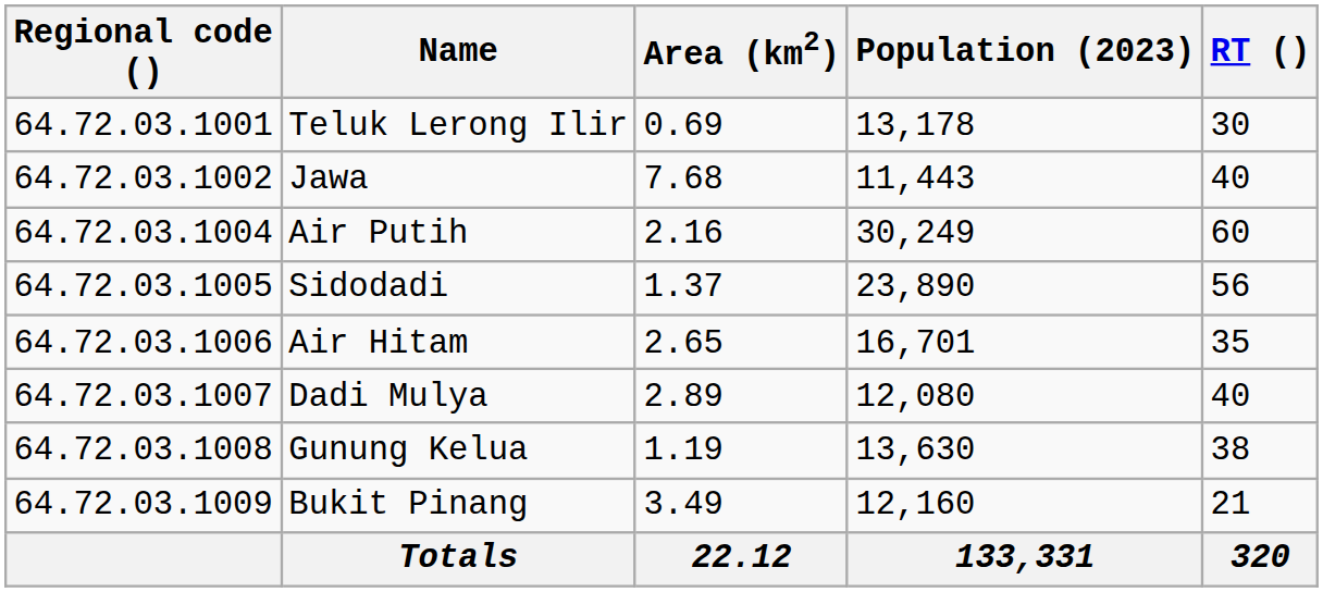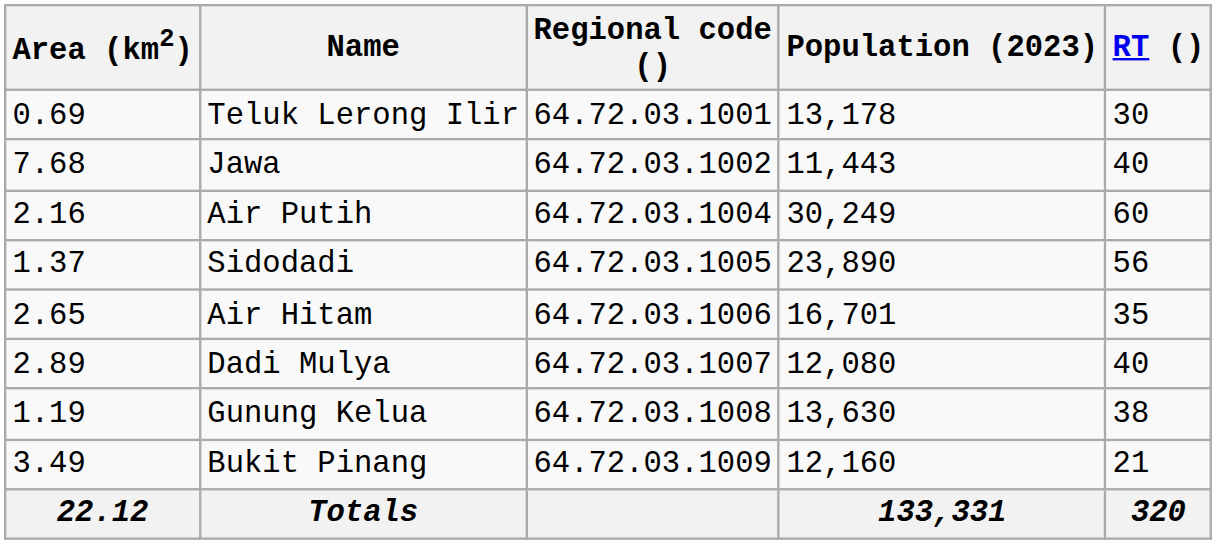 <table class="wikitable sortable">
 <tr>
+<th>Area (km<sup>2</sup>)</th>
+<th>Name</th>
 <th>Regional code<br>()</th>
-<th>Name</th>
-<th>Area (km<sup>2</sup>)</th>
 <th>Population (2023)</th>
 <th><a href='#'>RT</a> ()</th>
 </tr>
 <tr>
+<td>0.69</td>
+<td>Teluk Lerong Ilir</td>
 <td>64.72.03.1001</td>
-<td>Teluk Lerong Ilir</td>
-<td>0.69</td>
 <td>13,178</td>
 <td>30</td>
 </tr>
 <tr>
+<td>7.68</td>
+<td>Jawa</td>
 <td>64.72.03.1002</td>
-<td>Jawa</td>
-<td>7.68</td>
 <td>11,443</td>
 <td>40</td>
 </tr>
 <tr>
+<td>2.16</td>
+<td>Air Putih</td>
 <td>64.72.03.1004</td>
-<td>Air Putih</td>
-<td>2.16</td>
 <td>30,249</td>
 <td>60</td>
 </tr>
 <tr>
+<td>1.37</td>
+<td>Sidodadi</td>
 <td>64.72.03.1005</td>
-<td>Sidodadi</td>
-<td>1.37</td>
 <td>23,890</td>
 <td>56</td>
 </tr>
 <tr>
+<td>2.65</td>
+<td>Air Hitam</td>
 <td>64.72.03.1006</td>
-<td>Air Hitam</td>
-<td>2.65</td>
 <td>16,701</td>
 <td>35</td>
 </tr>
 <tr>
+<td>2.89</td>
+<td>Dadi Mulya</td>
 <td>64.72.03.1007</td>
-<td>Dadi Mulya</td>
-<td>2.89</td>
 <td>12,080</td>
 <td>40</td>
 </tr>
 <tr>
+<td>1.19</td>
+<td>Gunung Kelua</td>
 <td>64.72.03.1008</td>
-<td>Gunung Kelua</td>
-<td>1.19</td>
 <td>13,630</td>
 <td>38</td>
 </tr>
 <tr>
+<td>3.49</td>
+<td>Bukit Pinang</td>
 <td>64.72.03.1009</td>
-<td>Bukit Pinang</td>
-<td>3.49</td>
 <td>12,160</td>
 <td>21</td>
 </tr>
 <tr>
+<th><em>22.12</em></th>
+<th><em>Totals</em></th>
 <th></th>
-<th><em>Totals</em></th>
-<th><em>22.12</em></th>
 <th><em>133,331</em></th>
 <th><em>320</em></th>
 </tr>
 </table>
